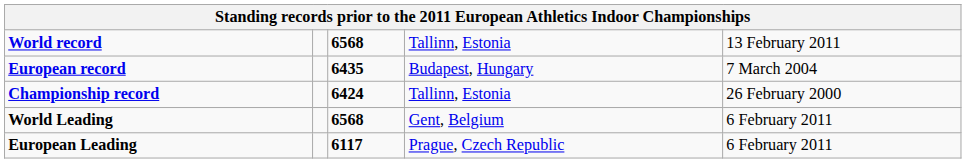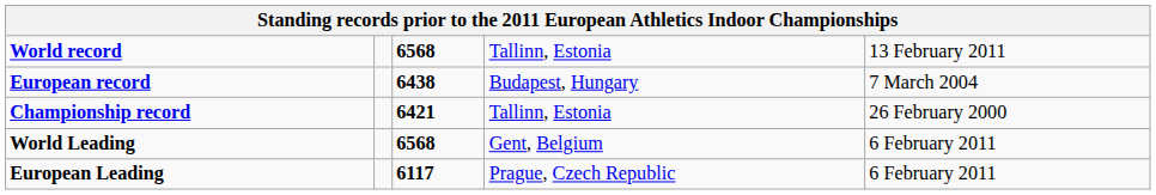 <table class="wikitable" width=75%>
 <tr>
 <th colspan="5">Standing records prior to the 2011 European Athletics Indoor Championships</th>
 </tr>
 <tr>
 <td><strong><a href='#'>World record</a></strong></td>
 <td></td>
 <td><strong>6568</strong></td>
 <td><a href='#'>Tallinn</a>, <a href='#'>Estonia</a></td>
 <td>13 February 2011</td>
 </tr>
 <tr>
 <td><strong><a href='#'>European record</a></strong></td>
 <td></td>
-<td><strong>6435</strong></td>
+<td><strong>6438</strong></td>
 <td><a href='#'>Budapest</a>, <a href='#'>Hungary</a></td>
 <td>7 March 2004</td>
 </tr>
 <tr>
 <td><strong><a href='#'>Championship record</a></strong></td>
 <td></td>
-<td><strong>6424</strong></td>
+<td><strong>6421</strong></td>
 <td><a href='#'>Tallinn</a>, <a href='#'>Estonia</a></td>
 <td>26 February 2000</td>
 </tr>
 <tr>
 <td><strong>World Leading</strong></td>
 <td></td>
 <td><strong>6568</strong></td>
 <td><a href='#'>Gent</a>, <a href='#'>Belgium</a></td>
 <td>6 February 2011</td>
 </tr>
 <tr>
 <td><strong>European Leading</strong></td>
 <td></td>
 <td><strong>6117</strong></td>
 <td><a href='#'>Prague</a>, <a href='#'>Czech Republic</a></td>
 <td>6 February 2011</td>
 </tr>
 </table>
